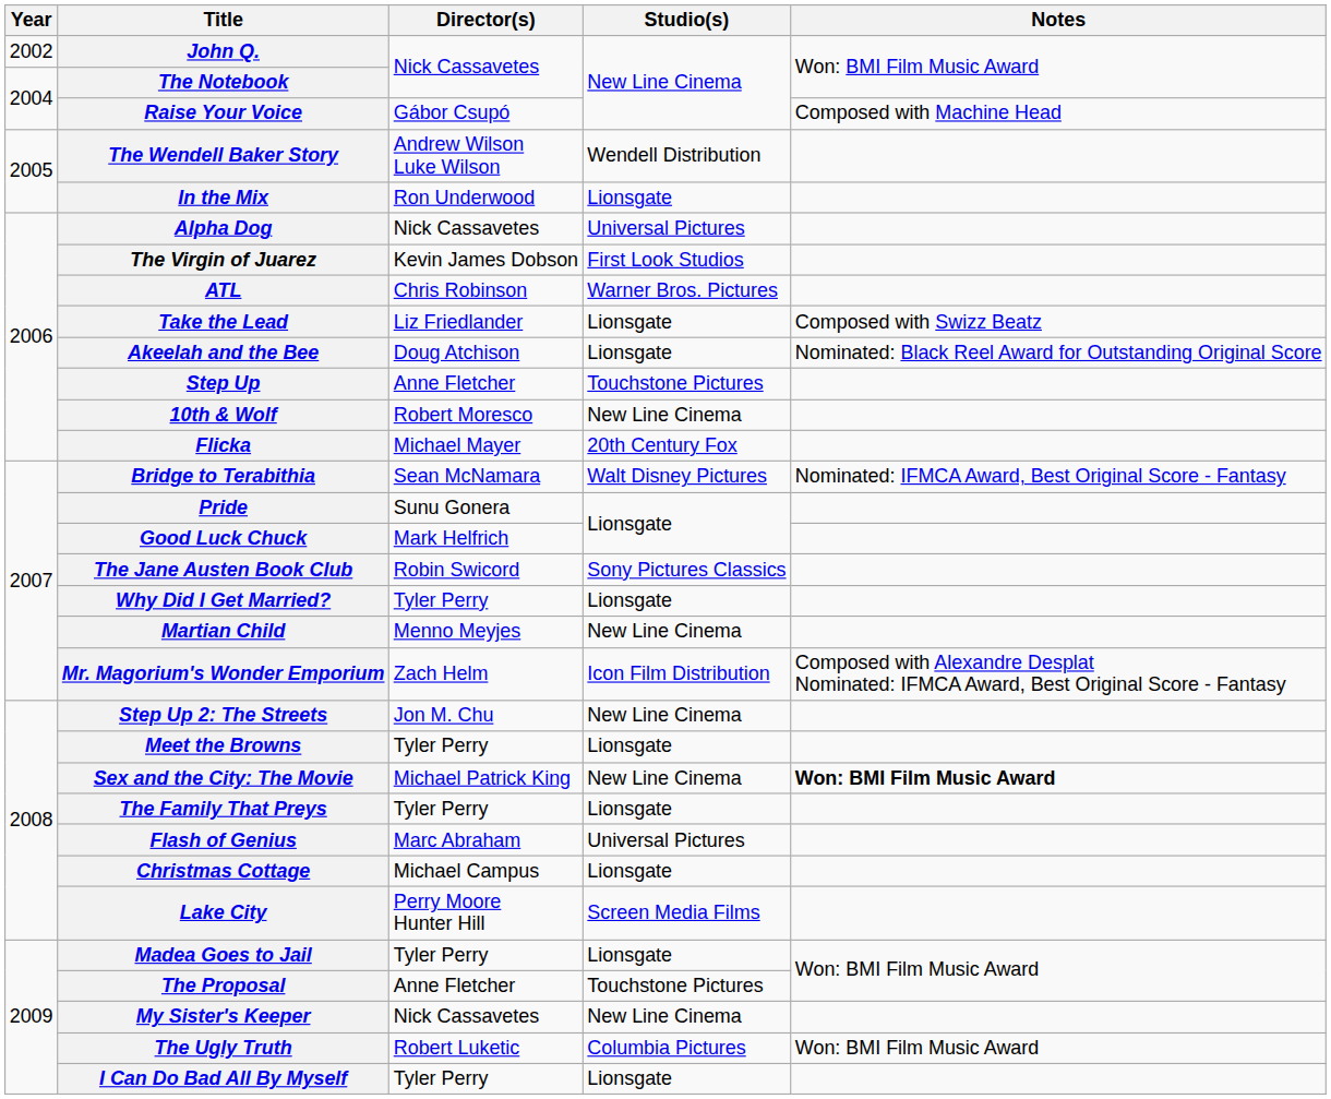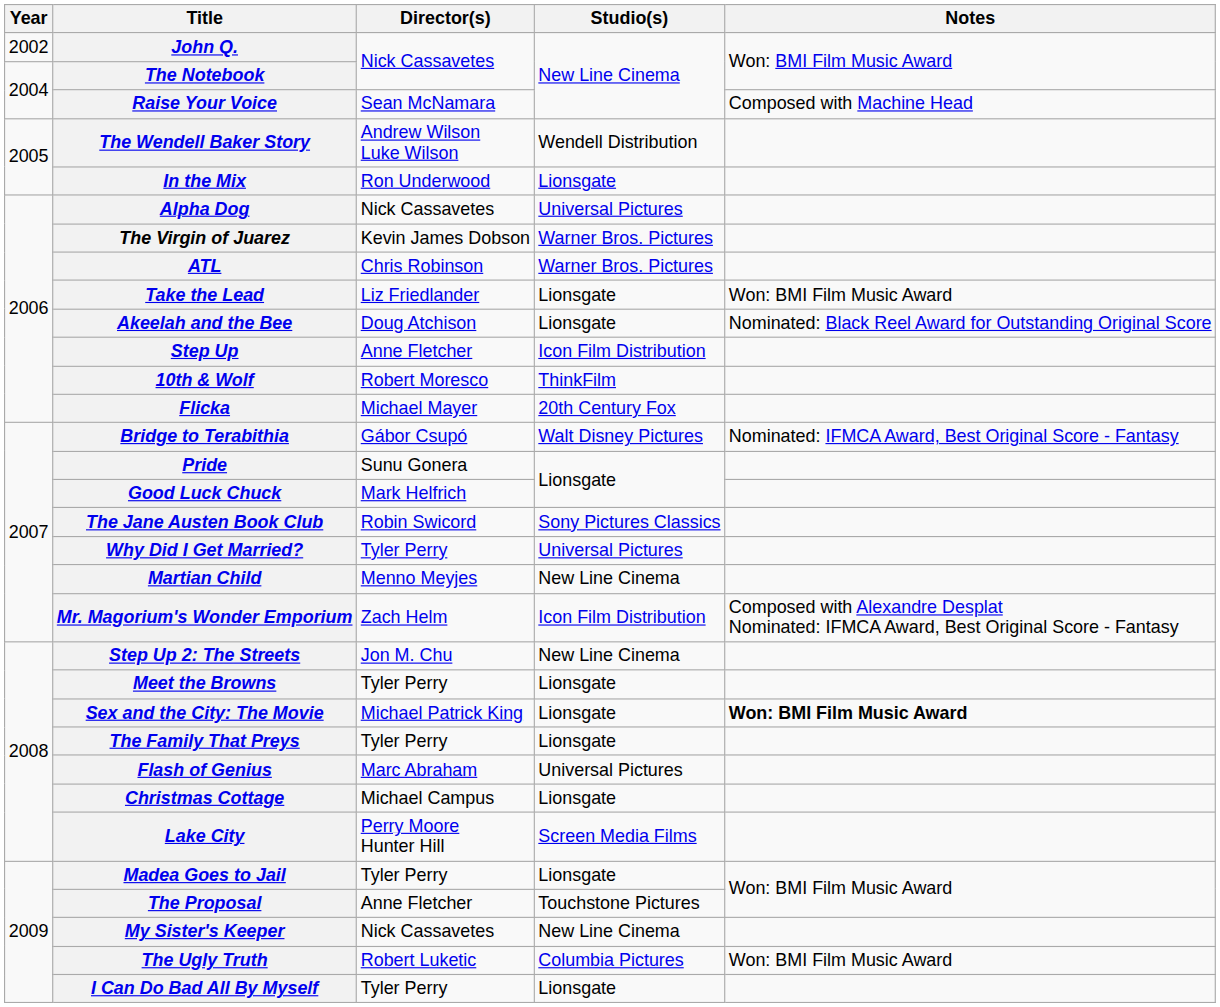 <table class="wikitable sortable">
 <tr>
 <th>Year</th>
 <th>Title</th>
 <th>Director(s)</th>
 <th>Studio(s)</th>
 <th>Notes</th>
 </tr>
 <tr>
 <td>2002</td>
 <th><em><a href='#'>John Q.</a></em></th>
 <td rowspan=2><a href='#'>Nick Cassavetes</a></td>
 <td rowspan=3><a href='#'>New Line Cinema</a></td>
 <td rowspan=2>Won: <a href='#'>BMI Film Music Award</a></td>
 </tr>
 <tr>
 <td rowspan="2">2004</td>
 <th><em><a href='#'>The Notebook</a></em></th>
 </tr>
 <tr>
 <th><em><a href='#'>Raise Your Voice</a></em></th>
-<td><a href='#'>Gábor Csupó</a></td>
+<td><a href='#'>Sean McNamara</a></td>
 <td>Composed with <a href='#'>Machine Head</a></td>
 </tr>
 <tr>
 <td rowspan="2">2005</td>
 <th><em><a href='#'>The Wendell Baker Story</a></em></th>
 <td><a href='#'>Andrew Wilson</a><br><a href='#'>Luke Wilson</a></td>
 <td>Wendell Distribution</td>
 <td></td>
 </tr>
 <tr>
 <th><em><a href='#'>In the Mix</a></em></th>
 <td><a href='#'>Ron Underwood</a></td>
 <td><a href='#'>Lionsgate</a></td>
 <td></td>
 </tr>
 <tr>
 <td rowspan="8">2006</td>
 <th><em><a href='#'>Alpha Dog</a></em></th>
 <td>Nick Cassavetes</td>
 <td><a href='#'>Universal Pictures</a></td>
 <td></td>
 </tr>
 <tr>
 <th><em>The Virgin of Juarez</em></th>
 <td>Kevin James Dobson</td>
-<td><a href='#'>First Look Studios</a></td>
+<td><a href='#'>Warner Bros. Pictures</a></td>
 <td></td>
 </tr>
 <tr>
 <th><em><a href='#'>ATL</a></em></th>
 <td><a href='#'>Chris Robinson</a></td>
 <td><a href='#'>Warner Bros. Pictures</a></td>
 <td></td>
 </tr>
 <tr>
 <th><em><a href='#'>Take the Lead</a></em></th>
 <td><a href='#'>Liz Friedlander</a></td>
 <td>Lionsgate</td>
-<td>Composed with <a href='#'>Swizz Beatz</a></td>
+<td>Won: BMI Film Music Award</td>
 </tr>
 <tr>
 <th><em><a href='#'>Akeelah and the Bee</a></em></th>
 <td><a href='#'>Doug Atchison</a></td>
 <td>Lionsgate</td>
 <td>Nominated: <a href='#'>Black Reel Award for Outstanding Original Score</a></td>
 </tr>
 <tr>
 <th><em><a href='#'>Step Up</a></em></th>
 <td><a href='#'>Anne Fletcher</a></td>
-<td><a href='#'>Touchstone Pictures</a></td>
+<td><a href='#'>Icon Film Distribution</a></td>
 <td></td>
 </tr>
 <tr>
 <th><em><a href='#'>10th & Wolf</a></em></th>
 <td><a href='#'>Robert Moresco</a></td>
-<td>New Line Cinema</td>
+<td><a href='#'>ThinkFilm</a></td>
 <td></td>
 </tr>
 <tr>
 <th><em><a href='#'>Flicka</a></em></th>
 <td><a href='#'>Michael Mayer</a></td>
 <td><a href='#'>20th Century Fox</a></td>
 <td></td>
 </tr>
 <tr>
 <td rowspan="7">2007</td>
 <th><em><a href='#'>Bridge to Terabithia</a></em></th>
-<td><a href='#'>Sean McNamara</a></td>
+<td><a href='#'>Gábor Csupó</a></td>
 <td><a href='#'>Walt Disney Pictures</a></td>
 <td>Nominated: <a href='#'>IFMCA Award, Best Original Score - Fantasy</a></td>
 </tr>
 <tr>
 <th><em><a href='#'>Pride</a></em></th>
 <td>Sunu Gonera</td>
 <td rowspan=2>Lionsgate</td>
 <td></td>
 </tr>
 <tr>
 <th><em><a href='#'>Good Luck Chuck</a></em></th>
 <td><a href='#'>Mark Helfrich</a></td>
 <td></td>
 </tr>
 <tr>
 <th><em><a href='#'>The Jane Austen Book Club</a></em></th>
 <td><a href='#'>Robin Swicord</a></td>
 <td><a href='#'>Sony Pictures Classics</a></td>
 <td></td>
 </tr>
 <tr>
 <th><em><a href='#'>Why Did I Get Married?</a></em></th>
 <td><a href='#'>Tyler Perry</a></td>
-<td>Lionsgate</td>
+<td><a href='#'>Universal Pictures</a></td>
 <td></td>
 </tr>
 <tr>
 <th><em><a href='#'>Martian Child</a></em></th>
 <td><a href='#'>Menno Meyjes</a></td>
 <td>New Line Cinema</td>
 <td></td>
 </tr>
 <tr>
 <th><em><a href='#'>Mr. Magorium's Wonder Emporium</a></em></th>
 <td><a href='#'>Zach Helm</a></td>
 <td><a href='#'>Icon Film Distribution</a></td>
 <td>Composed with <a href='#'>Alexandre Desplat</a><br>Nominated: IFMCA Award, Best Original Score - Fantasy</td>
 </tr>
 <tr>
 <td rowspan="7">2008</td>
 <th><em><a href='#'>Step Up 2: The Streets</a></em></th>
 <td><a href='#'>Jon M. Chu</a></td>
 <td>New Line Cinema</td>
 <td></td>
 </tr>
 <tr>
 <th><em><a href='#'>Meet the Browns</a></em></th>
 <td>Tyler Perry</td>
 <td>Lionsgate</td>
 <td></td>
 </tr>
 <tr>
 <th><em><a href='#'>Sex and the City: The Movie</a></em></th>
 <td><a href='#'>Michael Patrick King</a></td>
-<td>New Line Cinema</td>
+<td>Lionsgate</td>
 <td><strong>Won: BMI Film Music Award</strong></td>
 </tr>
 <tr>
 <th><em><a href='#'>The Family That Preys</a></em></th>
 <td>Tyler Perry</td>
 <td>Lionsgate</td>
 <td></td>
 </tr>
 <tr>
 <th><em><a href='#'>Flash of Genius</a></em></th>
 <td><a href='#'>Marc Abraham</a></td>
 <td>Universal Pictures</td>
 <td></td>
 </tr>
 <tr>
 <th><em><a href='#'>Christmas Cottage</a></em></th>
 <td>Michael Campus</td>
 <td>Lionsgate</td>
 <td></td>
 </tr>
 <tr>
 <th><em><a href='#'>Lake City</a></em></th>
 <td><a href='#'>Perry Moore</a><br>Hunter Hill</td>
 <td><a href='#'>Screen Media Films</a></td>
 <td></td>
 </tr>
 <tr>
 <td rowspan="5">2009</td>
 <th><em><a href='#'>Madea Goes to Jail</a></em></th>
 <td>Tyler Perry</td>
 <td>Lionsgate</td>
 <td rowspan=2>Won: BMI Film Music Award</td>
 </tr>
 <tr>
 <th><em><a href='#'>The Proposal</a></em></th>
 <td>Anne Fletcher</td>
 <td>Touchstone Pictures</td>
 </tr>
 <tr>
 <th><em><a href='#'>My Sister's Keeper</a></em></th>
 <td>Nick Cassavetes</td>
 <td>New Line Cinema</td>
 <td></td>
 </tr>
 <tr>
 <th><em><a href='#'>The Ugly Truth</a></em></th>
 <td><a href='#'>Robert Luketic</a></td>
 <td><a href='#'>Columbia Pictures</a></td>
 <td>Won: BMI Film Music Award</td>
 </tr>
 <tr>
 <th><em><a href='#'>I Can Do Bad All By Myself</a></em></th>
 <td>Tyler Perry</td>
 <td>Lionsgate</td>
 <td></td>
 </tr>
 </table>
